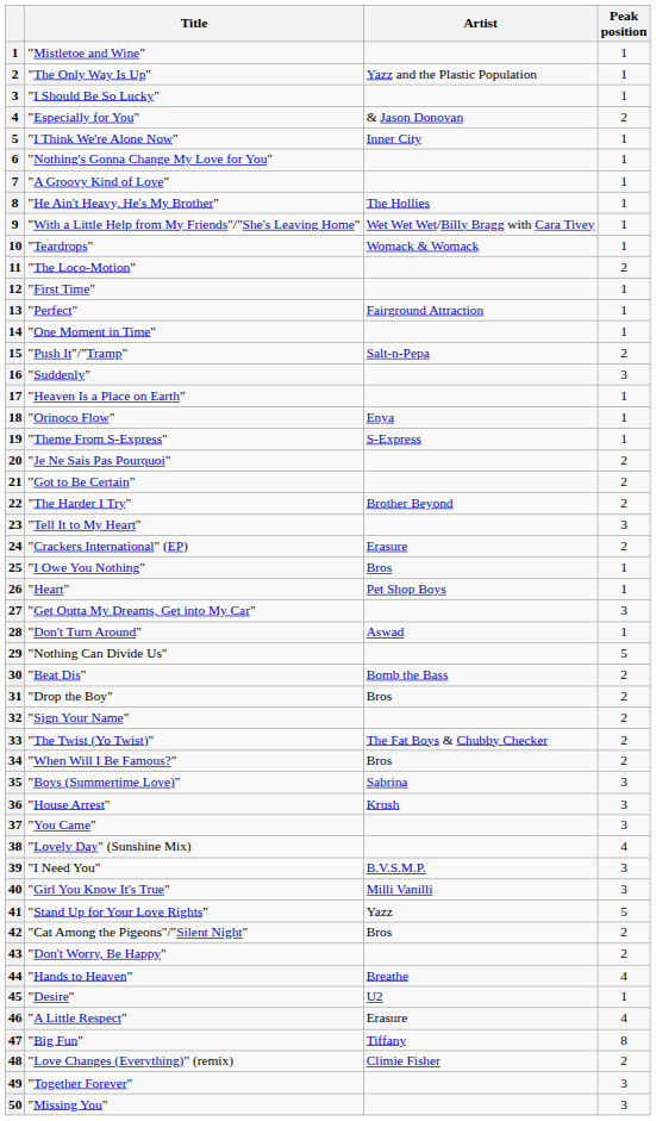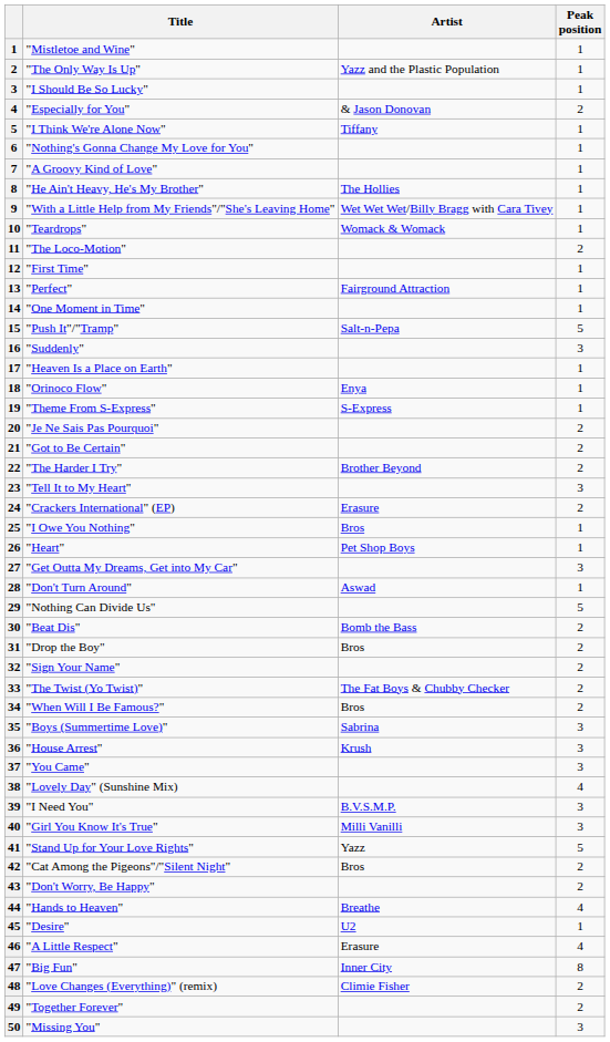 <table class="wikitable sortable plainrowheaders">
 <tr>
 <th scope=col></th>
 <th scope=col>Title</th>
 <th scope=col>Artist</th>
 <th scope=col>Peak<br>position</th>
 </tr>
 <tr>
 <th scope=row style="text-align:center;">1</th>
 <td>"<a href='#'>Mistletoe and Wine</a>"</td>
 <td></td>
 <td style="text-align:center;">1</td>
 </tr>
 <tr>
 <th scope=row style="text-align:center;">2</th>
 <td>"<a href='#'>The Only Way Is Up</a>"</td>
 <td><a href='#'>Yazz</a> and the Plastic Population</td>
 <td style="text-align:center;">1</td>
 </tr>
 <tr>
 <th scope=row style="text-align:center;">3</th>
 <td>"<a href='#'>I Should Be So Lucky</a>"</td>
 <td></td>
 <td style="text-align:center;">1</td>
 </tr>
 <tr>
 <th scope=row style="text-align:center;">4</th>
 <td>"<a href='#'>Especially for You</a>"</td>
 <td> & <a href='#'>Jason Donovan</a></td>
 <td style="text-align:center;">2</td>
 </tr>
 <tr>
 <th scope=row style="text-align:center;">5</th>
 <td>"<a href='#'>I Think We're Alone Now</a>"</td>
-<td><a href='#'>Inner City</a></td>
+<td><a href='#'>Tiffany</a></td>
 <td style="text-align:center;">1</td>
 </tr>
 <tr>
 <th scope=row style="text-align:center;">6</th>
 <td>"<a href='#'>Nothing's Gonna Change My Love for You</a>"</td>
 <td></td>
 <td style="text-align:center;">1</td>
 </tr>
 <tr>
 <th scope=row style="text-align:center;">7</th>
 <td>"<a href='#'>A Groovy Kind of Love</a>"</td>
 <td></td>
 <td style="text-align:center;">1</td>
 </tr>
 <tr>
 <th scope=row style="text-align:center;">8</th>
 <td>"<a href='#'>He Ain't Heavy, He's My Brother</a>"</td>
 <td><a href='#'>The Hollies</a></td>
 <td style="text-align:center;">1</td>
 </tr>
 <tr>
 <th scope=row style="text-align:center;">9</th>
 <td>"<a href='#'>With a Little Help from My Friends</a>"/"<a href='#'>She's Leaving Home</a>"</td>
 <td><a href='#'>Wet Wet Wet</a>/<a href='#'>Billy Bragg</a> with <a href='#'>Cara Tivey</a></td>
 <td style="text-align:center;">1</td>
 </tr>
 <tr>
 <th scope=row style="text-align:center;">10</th>
 <td>"<a href='#'>Teardrops</a>"</td>
 <td><a href='#'>Womack & Womack</a></td>
 <td style="text-align:center;">1</td>
 </tr>
 <tr>
 <th scope=row style="text-align:center;">11</th>
 <td>"<a href='#'>The Loco-Motion</a>"</td>
 <td></td>
 <td style="text-align:center;">2</td>
 </tr>
 <tr>
 <th scope=row style="text-align:center;">12</th>
 <td>"<a href='#'>First Time</a>"</td>
 <td></td>
 <td style="text-align:center;">1</td>
 </tr>
 <tr>
 <th scope=row style="text-align:center;">13</th>
 <td>"<a href='#'>Perfect</a>"</td>
 <td><a href='#'>Fairground Attraction</a></td>
 <td style="text-align:center;">1</td>
 </tr>
 <tr>
 <th scope=row style="text-align:center;">14</th>
 <td>"<a href='#'>One Moment in Time</a>"</td>
 <td></td>
 <td style="text-align:center;">1</td>
 </tr>
 <tr>
 <th scope=row style="text-align:center;">15</th>
 <td>"<a href='#'>Push It</a>"/"<a href='#'>Tramp</a>"</td>
 <td><a href='#'>Salt-n-Pepa</a></td>
-<td style="text-align:center;">2</td>
+<td style="text-align:center;">5</td>
 </tr>
 <tr>
 <th scope=row style="text-align:center;">16</th>
 <td>"<a href='#'>Suddenly</a>"</td>
 <td></td>
 <td style="text-align:center;">3</td>
 </tr>
 <tr>
 <th scope=row style="text-align:center;">17</th>
 <td>"<a href='#'>Heaven Is a Place on Earth</a>"</td>
 <td></td>
 <td style="text-align:center;">1</td>
 </tr>
 <tr>
 <th scope=row style="text-align:center;">18</th>
 <td>"<a href='#'>Orinoco Flow</a>"</td>
 <td><a href='#'>Enya</a></td>
 <td style="text-align:center;">1</td>
 </tr>
 <tr>
 <th scope=row style="text-align:center;">19</th>
 <td>"<a href='#'>Theme From S-Express</a>"</td>
 <td><a href='#'>S-Express</a></td>
 <td style="text-align:center;">1</td>
 </tr>
 <tr>
 <th scope=row style="text-align:center;">20</th>
 <td>"<a href='#'>Je Ne Sais Pas Pourquoi</a>"</td>
 <td></td>
 <td style="text-align:center;">2</td>
 </tr>
 <tr>
 <th scope=row style="text-align:center;">21</th>
 <td>"<a href='#'>Got to Be Certain</a>"</td>
 <td></td>
 <td style="text-align:center;">2</td>
 </tr>
 <tr>
 <th scope=row style="text-align:center;">22</th>
 <td>"<a href='#'>The Harder I Try</a>"</td>
 <td><a href='#'>Brother Beyond</a></td>
 <td style="text-align:center;">2</td>
 </tr>
 <tr>
 <th scope=row style="text-align:center;">23</th>
 <td>"<a href='#'>Tell It to My Heart</a>"</td>
 <td></td>
 <td style="text-align:center;">3</td>
 </tr>
 <tr>
 <th scope=row style="text-align:center;">24</th>
 <td>"<a href='#'>Crackers International</a>" (<a href='#'>EP</a>)</td>
 <td><a href='#'>Erasure</a></td>
 <td style="text-align:center;">2</td>
 </tr>
 <tr>
 <th scope=row style="text-align:center;">25</th>
 <td>"<a href='#'>I Owe You Nothing</a>"</td>
 <td><a href='#'>Bros</a></td>
 <td style="text-align:center;">1</td>
 </tr>
 <tr>
 <th scope=row style="text-align:center;">26</th>
 <td>"<a href='#'>Heart</a>"</td>
 <td><a href='#'>Pet Shop Boys</a></td>
 <td style="text-align:center;">1</td>
 </tr>
 <tr>
 <th scope=row style="text-align:center;">27</th>
 <td>"<a href='#'>Get Outta My Dreams, Get into My Car</a>"</td>
 <td></td>
 <td style="text-align:center;">3</td>
 </tr>
 <tr>
 <th scope=row style="text-align:center;">28</th>
 <td>"<a href='#'>Don't Turn Around</a>"</td>
 <td><a href='#'>Aswad</a></td>
 <td style="text-align:center;">1</td>
 </tr>
 <tr>
 <th scope=row style="text-align:center;">29</th>
 <td>"Nothing Can Divide Us"</td>
 <td></td>
 <td style="text-align:center;">5</td>
 </tr>
 <tr>
 <th scope=row style="text-align:center;">30</th>
 <td>"<a href='#'>Beat Dis</a>"</td>
 <td><a href='#'>Bomb the Bass</a></td>
 <td style="text-align:center;">2</td>
 </tr>
 <tr>
 <th scope=row style="text-align:center;">31</th>
 <td>"Drop the Boy"</td>
 <td>Bros</td>
 <td style="text-align:center;">2</td>
 </tr>
 <tr>
 <th scope=row style="text-align:center;">32</th>
 <td>"<a href='#'>Sign Your Name</a>"</td>
 <td></td>
 <td style="text-align:center;">2</td>
 </tr>
 <tr>
 <th scope=row style="text-align:center;">33</th>
 <td>"<a href='#'>The Twist (Yo Twist)</a>"</td>
 <td><a href='#'>The Fat Boys</a> & <a href='#'>Chubby Checker</a></td>
 <td style="text-align:center;">2</td>
 </tr>
 <tr>
 <th scope=row style="text-align:center;">34</th>
 <td>"<a href='#'>When Will I Be Famous?</a>"</td>
 <td>Bros</td>
 <td style="text-align:center;">2</td>
 </tr>
 <tr>
 <th scope=row style="text-align:center;">35</th>
 <td>"<a href='#'>Boys (Summertime Love)</a>"</td>
 <td><a href='#'>Sabrina</a></td>
 <td style="text-align:center;">3</td>
 </tr>
 <tr>
 <th scope=row style="text-align:center;">36</th>
 <td>"<a href='#'>House Arrest</a>"</td>
 <td><a href='#'>Krush</a></td>
 <td style="text-align:center;">3</td>
 </tr>
 <tr>
 <th scope=row style="text-align:center;">37</th>
 <td>"<a href='#'>You Came</a>"</td>
 <td></td>
 <td style="text-align:center;">3</td>
 </tr>
 <tr>
 <th scope=row style="text-align:center;">38</th>
 <td>"<a href='#'>Lovely Day</a>" (Sunshine Mix)</td>
 <td></td>
 <td style="text-align:center;">4</td>
 </tr>
 <tr>
 <th scope=row style="text-align:center;">39</th>
 <td>"I Need You"</td>
 <td><a href='#'>B.V.S.M.P.</a></td>
 <td style="text-align:center;">3</td>
 </tr>
 <tr>
 <th scope=row style="text-align:center;">40</th>
 <td>"<a href='#'>Girl You Know It's True</a>"</td>
 <td><a href='#'>Milli Vanilli</a></td>
 <td style="text-align:center;">3</td>
 </tr>
 <tr>
 <th scope=row style="text-align:center;">41</th>
 <td>"<a href='#'>Stand Up for Your Love Rights</a>"</td>
 <td>Yazz</td>
 <td style="text-align:center;">5</td>
 </tr>
 <tr>
 <th scope=row style="text-align:center;">42</th>
 <td>"Cat Among the Pigeons"/"<a href='#'>Silent Night</a>"</td>
 <td>Bros</td>
 <td style="text-align:center;">2</td>
 </tr>
 <tr>
 <th scope=row style="text-align:center;">43</th>
 <td>"<a href='#'>Don't Worry, Be Happy</a>"</td>
 <td></td>
 <td style="text-align:center;">2</td>
 </tr>
 <tr>
 <th scope=row style="text-align:center;">44</th>
 <td>"<a href='#'>Hands to Heaven</a>"</td>
 <td><a href='#'>Breathe</a></td>
 <td style="text-align:center;">4</td>
 </tr>
 <tr>
 <th scope=row style="text-align:center;">45</th>
 <td>"<a href='#'>Desire</a>"</td>
 <td><a href='#'>U2</a></td>
 <td style="text-align:center;">1</td>
 </tr>
 <tr>
 <th scope=row style="text-align:center;">46</th>
 <td>"<a href='#'>A Little Respect</a>"</td>
 <td>Erasure</td>
 <td style="text-align:center;">4</td>
 </tr>
 <tr>
 <th scope=row style="text-align:center;">47</th>
 <td>"<a href='#'>Big Fun</a>"</td>
-<td><a href='#'>Tiffany</a></td>
+<td><a href='#'>Inner City</a></td>
 <td style="text-align:center;">8</td>
 </tr>
 <tr>
 <th scope=row style="text-align:center;">48</th>
 <td>"<a href='#'>Love Changes (Everything)</a>" (remix)</td>
 <td><a href='#'>Climie Fisher</a></td>
 <td style="text-align:center;">2</td>
 </tr>
 <tr>
 <th scope=row style="text-align:center;">49</th>
 <td>"<a href='#'>Together Forever</a>"</td>
 <td></td>
-<td style="text-align:center;">3</td>
+<td style="text-align:center;">2</td>
 </tr>
 <tr>
 <th scope=row style="text-align:center;">50</th>
 <td>"<a href='#'>Missing You</a>"</td>
 <td></td>
 <td style="text-align:center;">3</td>
 </tr>
 </table>
